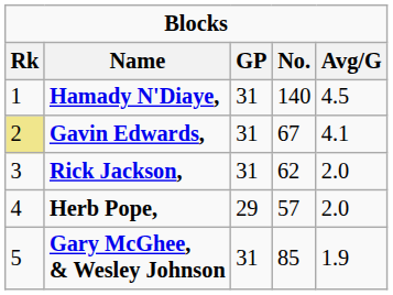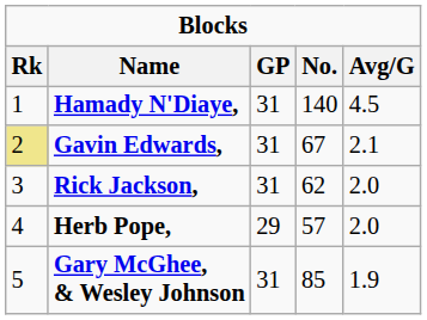 <table class="wikitable" style="white-space:nowrap; font-size:90%;">
 <tr>
 <td colspan=5 align=center><strong>Blocks</strong></td>
 </tr>
 <tr>
 <th>Rk</th>
 <th>Name</th>
 <th>GP</th>
 <th>No.</th>
 <th>Avg/G</th>
 </tr>
 <tr>
 <td>1</td>
 <td><strong><a href='#'>Hamady N'Diaye</a>, </strong></td>
 <td>31</td>
 <td>140</td>
 <td>4.5</td>
 </tr>
 <tr>
 <td style="background: khaki;">2</td>
 <td><strong><a href='#'>Gavin Edwards</a>, </strong></td>
 <td>31</td>
 <td>67</td>
-<td>4.1</td>
+<td>2.1</td>
 </tr>
 <tr>
 <td>3</td>
 <td><strong><a href='#'>Rick Jackson</a>, </strong></td>
 <td>31</td>
 <td>62</td>
 <td>2.0</td>
 </tr>
 <tr>
 <td>4</td>
 <td><strong>Herb Pope, </strong></td>
 <td>29</td>
 <td>57</td>
 <td>2.0</td>
 </tr>
 <tr>
 <td>5</td>
 <td><strong><a href='#'>Gary McGhee</a>, <br>& Wesley Johnson </strong></td>
 <td>31</td>
 <td>85</td>
 <td>1.9</td>
 </tr>
 </table>
